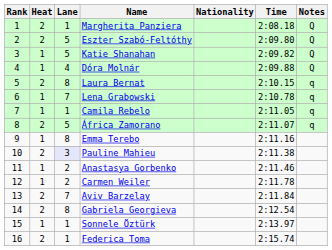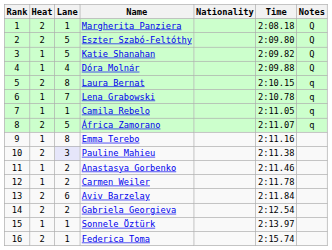 <table class="wikitable sortable" style="text-align:center">
 <tr>
 <th>Rank</th>
 <th>Heat</th>
 <th>Lane</th>
 <th>Name</th>
 <th>Nationality</th>
 <th>Time</th>
 <th>Notes</th>
 </tr>
 <tr bgcolor=ccffcc>
 <td>1</td>
 <td>2</td>
 <td>1</td>
 <td align=left><a href='#'>Margherita Panziera</a></td>
 <td align=left></td>
 <td>2:08.18</td>
 <td>Q</td>
 </tr>
 <tr bgcolor=ccffcc>
 <td>2</td>
 <td>2</td>
 <td>5</td>
 <td align=left><a href='#'>Eszter Szabó-Feltóthy</a></td>
 <td align=left></td>
 <td>2:09.80</td>
 <td>Q</td>
 </tr>
 <tr bgcolor=ccffcc>
 <td>3</td>
 <td>1</td>
 <td>5</td>
 <td align=left><a href='#'>Katie Shanahan</a></td>
 <td align=left></td>
 <td>2:09.82</td>
 <td>Q</td>
 </tr>
 <tr bgcolor=ccffcc>
 <td>4</td>
 <td>1</td>
 <td>4</td>
 <td align=left><a href='#'>Dóra Molnár</a></td>
 <td align=left></td>
 <td>2:09.88</td>
 <td>Q</td>
 </tr>
 <tr bgcolor=ccffcc>
 <td>5</td>
 <td>2</td>
 <td>8</td>
 <td align=left><a href='#'>Laura Bernat</a></td>
 <td align=left></td>
 <td>2:10.15</td>
 <td>q</td>
 </tr>
 <tr bgcolor=ccffcc>
 <td>6</td>
 <td>1</td>
 <td>7</td>
 <td align=left><a href='#'>Lena Grabowski</a></td>
 <td align=left></td>
 <td>2:10.78</td>
 <td>q</td>
 </tr>
 <tr bgcolor=ccffcc>
 <td>7</td>
 <td>1</td>
 <td>1</td>
 <td align=left><a href='#'>Camila Rebelo</a></td>
 <td align=left></td>
 <td>2:11.05</td>
 <td>q</td>
 </tr>
 <tr bgcolor=ccffcc>
 <td>8</td>
 <td>2</td>
 <td>5</td>
 <td align=left><a href='#'>África Zamorano</a></td>
 <td align=left></td>
 <td>2:11.07</td>
 <td>q</td>
 </tr>
 <tr>
 <td>9</td>
 <td>1</td>
 <td>8</td>
 <td align=left><a href='#'>Emma Terebo</a></td>
 <td align=left></td>
 <td>2:11.16</td>
 <td></td>
 </tr>
 <tr>
 <td>10</td>
 <td>2</td>
 <td style="background: lavender;">3</td>
 <td align=left><a href='#'>Pauline Mahieu</a></td>
 <td align=left></td>
 <td>2:11.38</td>
 <td></td>
 </tr>
 <tr>
 <td>11</td>
 <td>1</td>
 <td>2</td>
 <td align=left><a href='#'>Anastasya Gorbenko</a></td>
 <td align=left></td>
 <td>2:11.46</td>
 <td></td>
 </tr>
 <tr>
 <td>12</td>
 <td>1</td>
 <td>2</td>
 <td align=left><a href='#'>Carmen Weiler</a></td>
 <td align=left></td>
 <td>2:11.78</td>
 <td></td>
 </tr>
 <tr>
 <td>13</td>
 <td>2</td>
-<td>7</td>
+<td>6</td>
 <td align=left><a href='#'>Aviv Barzelay</a></td>
 <td align=left></td>
 <td>2:11.84</td>
 <td></td>
 </tr>
 <tr>
 <td>14</td>
 <td>2</td>
-<td>8</td>
+<td>2</td>
 <td align=left><a href='#'>Gabriela Georgieva</a></td>
 <td align=left></td>
 <td>2:12.54</td>
 <td></td>
 </tr>
 <tr>
 <td>15</td>
 <td>1</td>
 <td>1</td>
 <td align=left><a href='#'>Sonnele Öztürk</a></td>
 <td align=left></td>
 <td>2:13.97</td>
 <td></td>
 </tr>
 <tr>
 <td>16</td>
 <td>2</td>
 <td>1</td>
 <td align=left><a href='#'>Federica Toma</a></td>
 <td align=left></td>
 <td>2:15.74</td>
 <td></td>
 </tr>
 </table>
